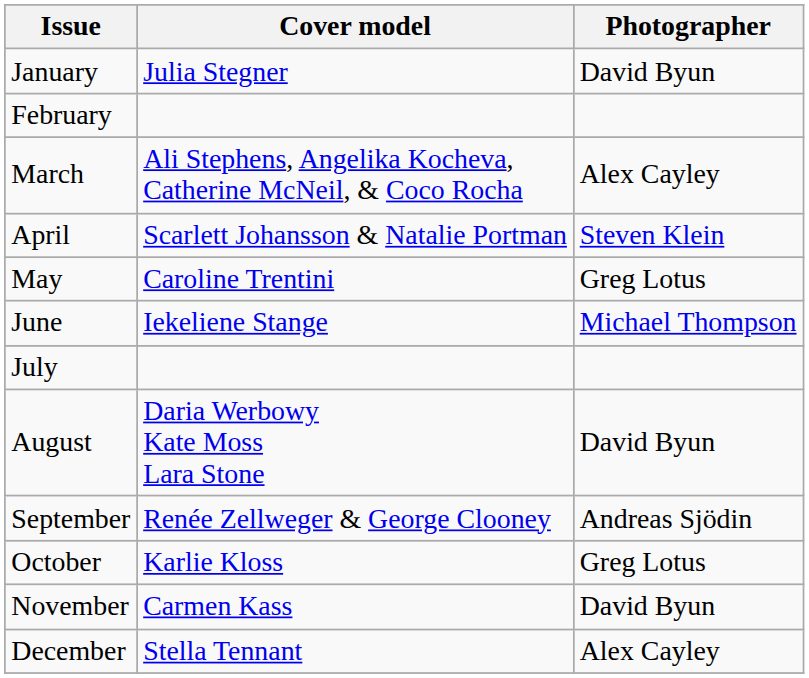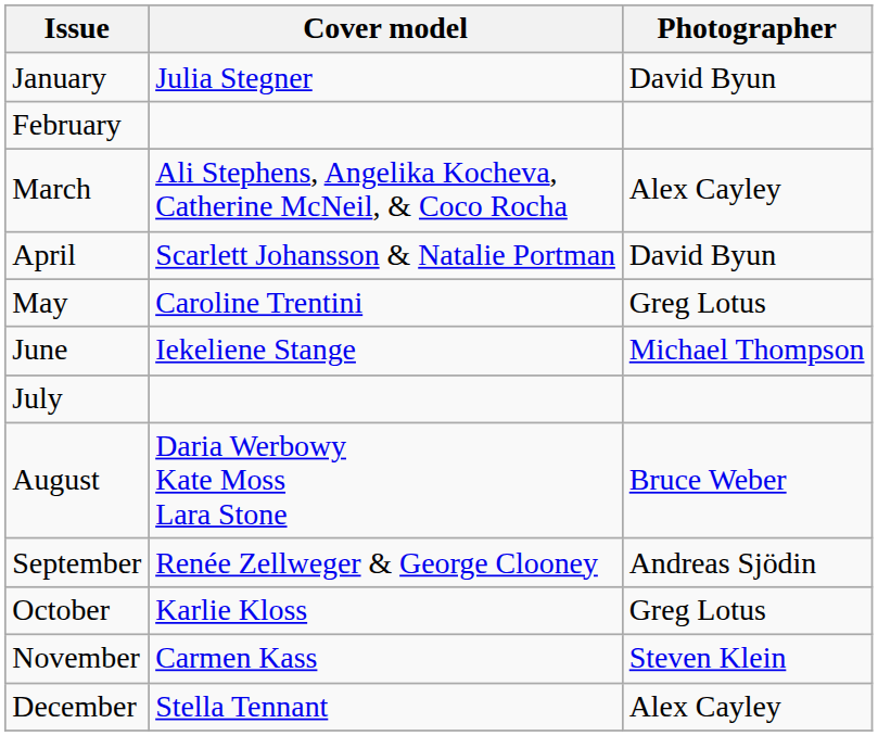 <table class="sortable wikitable">
 <tr>
 <th>Issue</th>
 <th>Cover model</th>
 <th>Photographer</th>
 </tr>
 <tr>
 <td>January</td>
 <td><a href='#'>Julia Stegner</a></td>
 <td>David Byun</td>
 </tr>
 <tr>
 <td>February</td>
 <td></td>
 <td></td>
 </tr>
 <tr>
 <td>March</td>
 <td><a href='#'>Ali Stephens</a>, <a href='#'>Angelika Kocheva</a>,<br><a href='#'>Catherine McNeil</a>, & <a href='#'>Coco Rocha</a></td>
 <td>Alex Cayley</td>
 </tr>
 <tr>
 <td>April</td>
 <td><a href='#'>Scarlett Johansson</a> & <a href='#'>Natalie Portman</a></td>
-<td><a href='#'>Steven Klein</a></td>
+<td>David Byun</td>
 </tr>
 <tr>
 <td>May</td>
 <td><a href='#'>Caroline Trentini</a></td>
 <td>Greg Lotus</td>
 </tr>
 <tr>
 <td>June</td>
 <td><a href='#'>Iekeliene Stange</a></td>
 <td><a href='#'>Michael Thompson</a></td>
 </tr>
 <tr>
 <td>July</td>
 <td></td>
 <td></td>
 </tr>
 <tr>
 <td>August</td>
 <td><a href='#'>Daria Werbowy</a><br><a href='#'>Kate Moss</a><br><a href='#'>Lara Stone</a></td>
-<td>David Byun</td>
+<td><a href='#'>Bruce Weber</a></td>
 </tr>
 <tr>
 <td>September</td>
 <td><a href='#'>Renée Zellweger</a> & <a href='#'>George Clooney</a></td>
 <td>Andreas Sjödin</td>
 </tr>
 <tr>
 <td>October</td>
 <td><a href='#'>Karlie Kloss</a></td>
 <td>Greg Lotus</td>
 </tr>
 <tr>
 <td>November</td>
 <td><a href='#'>Carmen Kass</a></td>
-<td>David Byun</td>
+<td><a href='#'>Steven Klein</a></td>
 </tr>
 <tr>
 <td>December</td>
 <td><a href='#'>Stella Tennant</a></td>
 <td>Alex Cayley</td>
 </tr>
 </table>
